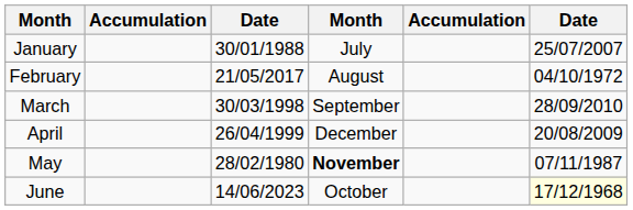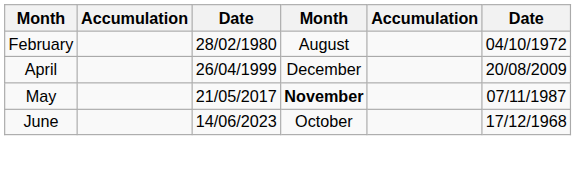 <table class="wikitable" style="float:left; margin:1em; border-collapse:collapse; text-align:center; font-size:88%">
 <tr>
 <th>Month</th>
 <th>Accumulation</th>
 <th>Date</th>
 <th>Month</th>
 <th>Accumulation</th>
 <th>Date</th>
 </tr>
 <tr>
-<td>January</td>
-<td></td>
-<td>30/01/1988</td>
-<td>July</td>
-<td></td>
-<td>25/07/2007</td>
-</tr>
-<tr>
 <td>February</td>
 <td></td>
-<td>21/05/2017</td>
+<td>28/02/1980</td>
 <td>August</td>
 <td></td>
 <td>04/10/1972</td>
-</tr>
-<tr>
-<td>March</td>
-<td></td>
-<td>30/03/1998</td>
-<td>September</td>
-<td></td>
-<td>28/09/2010</td>
 </tr>
 <tr>
 <td>April</td>
 <td></td>
 <td>26/04/1999</td>
 <td>December</td>
 <td></td>
 <td>20/08/2009</td>
 </tr>
 <tr>
 <td>May</td>
 <td></td>
-<td>28/02/1980</td>
+<td>21/05/2017</td>
 <td><strong>November</strong></td>
 <td></td>
 <td>07/11/1987</td>
 </tr>
 <tr>
 <td>June</td>
 <td></td>
 <td>14/06/2023</td>
 <td>October</td>
 <td></td>
-<td style="background: lightyellow;">17/12/1968</td>
+<td>17/12/1968</td>
 </tr>
 </table>
